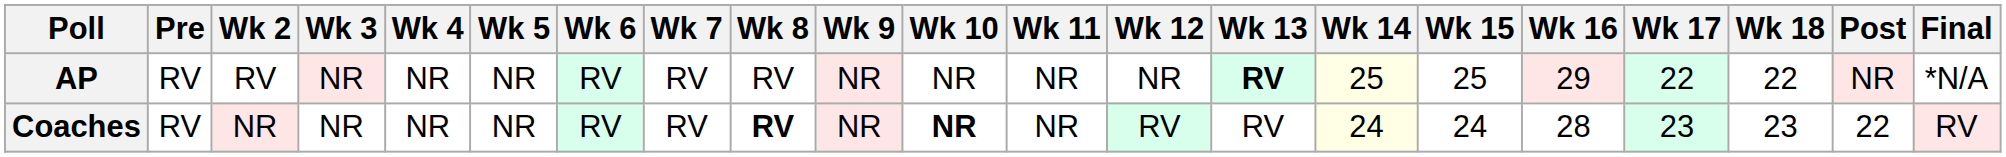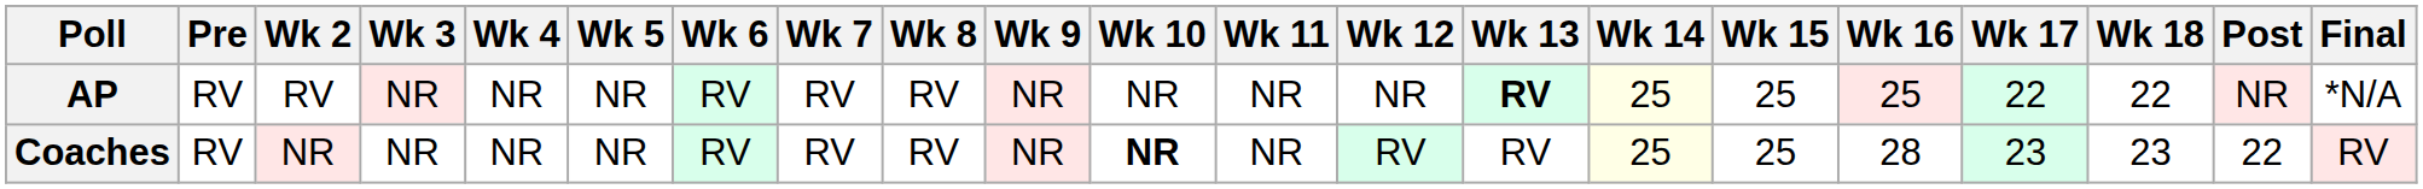 <table class="wikitable" style="white-space:nowrap;text-align:center;">
 <tr>
 <th>Poll</th>
 <th>Pre</th>
 <th>Wk 2</th>
 <th>Wk 3</th>
 <th>Wk 4</th>
 <th>Wk 5</th>
 <th>Wk 6</th>
 <th>Wk 7</th>
 <th>Wk 8</th>
 <th>Wk 9</th>
 <th>Wk 10</th>
 <th>Wk 11</th>
 <th>Wk 12</th>
 <th>Wk 13</th>
 <th>Wk 14</th>
 <th>Wk 15</th>
 <th>Wk 16</th>
 <th>Wk 17</th>
 <th>Wk 18</th>
 <th>Post</th>
 <th>Final</th>
 </tr>
 <tr>
 <th>AP</th>
 <td style="background:#FFF;">RV</td>
 <td style="background:#FFF;">RV</td>
 <td style="background:#FFE6E6;">NR</td>
 <td style="background:#FFF;">NR</td>
 <td style="background:#FFF;">NR</td>
 <td style="background:#D8FFEB;">RV</td>
 <td style="background:#FFF;">RV</td>
 <td style="background:#FFF;">RV</td>
 <td style="background:#FFE6E6;">NR</td>
 <td style="background:#FFF;">NR</td>
 <td style="background:#FFF;">NR</td>
 <td style="background:#FFF;">NR</td>
 <td style="background:#D8FFEB;"><strong>RV</strong></td>
 <td style="background:#FFFFE6;">25</td>
 <td style="background:#FFF;">25</td>
-<td style="background:#FFE6E6;">29</td>
+<td style="background:#FFE6E6;">25</td>
 <td style="background:#D8FFEB;">22</td>
 <td style="background:#FFF;">22</td>
 <td style="background:#FFe6e6;">NR</td>
 <td style="background:#FFF;">*N/A</td>
 </tr>
 <tr>
 <th>Coaches</th>
 <td style="background:#FFF;">RV</td>
 <td style="background:#FFE6E6;">NR</td>
 <td style="background:#FFF;">NR</td>
 <td style="background:#FFF;">NR</td>
 <td style="background:#FFF;">NR</td>
 <td style="background:#D8FFEB;">RV</td>
 <td style="background:#FFF;">RV</td>
-<td style="background:#FFF;"><strong>RV</strong></td>
+<td style="background:#FFF;">RV</td>
 <td style="background:#FFE6E6;">NR</td>
 <td style="background:#FFF;"><strong>NR</strong></td>
 <td style="background:#FFF;">NR</td>
 <td style="background:#D8FFEB;">RV</td>
 <td style="background:#FFF;">RV</td>
-<td style="background:#FFFFE6;">24</td>
-<td style="background:#FFF;">24</td>
+<td style="background:#FFFFE6;">25</td>
+<td style="background:#FFF;">25</td>
 <td style="background:#FFF;">28</td>
 <td style="background:#D8FFEB;">23</td>
 <td style="background:#FFF;">23</td>
 <td style="background:#FFF;">22</td>
 <td style="background:#FFE6E6;">RV</td>
 </tr>
 </table>
